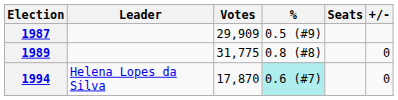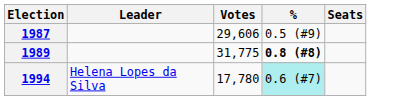 <table class="wikitable" style="text-align:right;">
 <tr>
 <th>Election</th>
 <th width="155px">Leader</th>
 <th>Votes</th>
 <th>%</th>
 <th>Seats</th>
-<th>+/-</th>
 </tr>
 <tr>
 <th><a href='#'>1987</a></th>
 <td></td>
-<td>29,909</td>
+<td>29,606</td>
 <td>0.5 (#9)</td>
-<td></td>
 <td></td>
 </tr>
 <tr>
 <th><a href='#'>1989</a></th>
 <td></td>
 <td>31,775</td>
-<td>0.8 (#8)</td>
+<td><strong>0.8 (#8)</strong></td>
 <td></td>
-<td>0</td>
 </tr>
 <tr>
 <th><a href='#'>1994</a></th>
 <td align=left><a href='#'>Helena Lopes da Silva</a></td>
-<td>17,870</td>
+<td>17,780</td>
 <td style="background: paleturquoise;">0.6 (#7)</td>
 <td></td>
-<td>0</td>
 </tr>
 </table>
